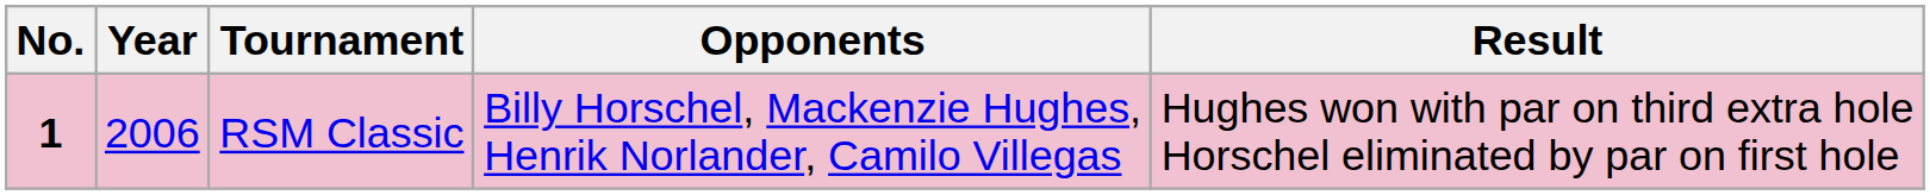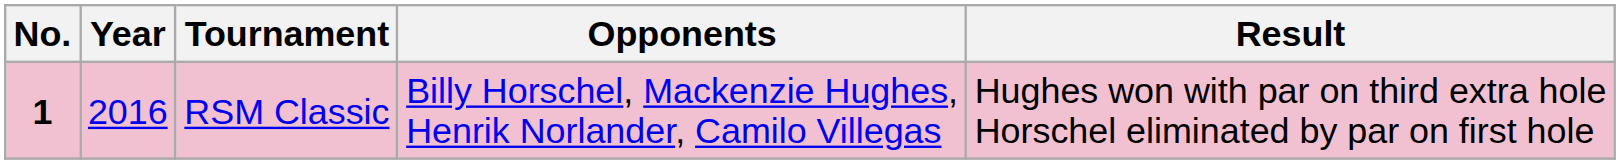 <table class="wikitable" style="font-size:95%;">
 <tr>
 <th>No.</th>
 <th>Year</th>
 <th>Tournament</th>
 <th>Opponents</th>
 <th>Result</th>
 </tr>
 <tr style="background:#F2C1D1;">
 <td align=center><strong>1</strong></td>
-<td><a href='#'>2006</a></td>
+<td><a href='#'>2016</a></td>
 <td><a href='#'>RSM Classic</a></td>
 <td> <a href='#'>Billy Horschel</a>,  <a href='#'>Mackenzie Hughes</a>,<br> <a href='#'>Henrik Norlander</a>,  <a href='#'>Camilo Villegas</a></td>
 <td>Hughes won with par on third extra hole<br>Horschel eliminated by par on first hole</td>
 </tr>
 </table>
